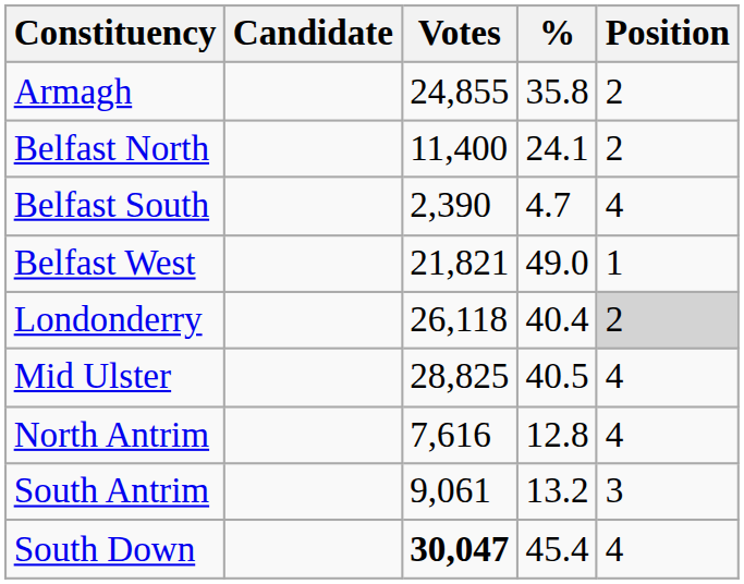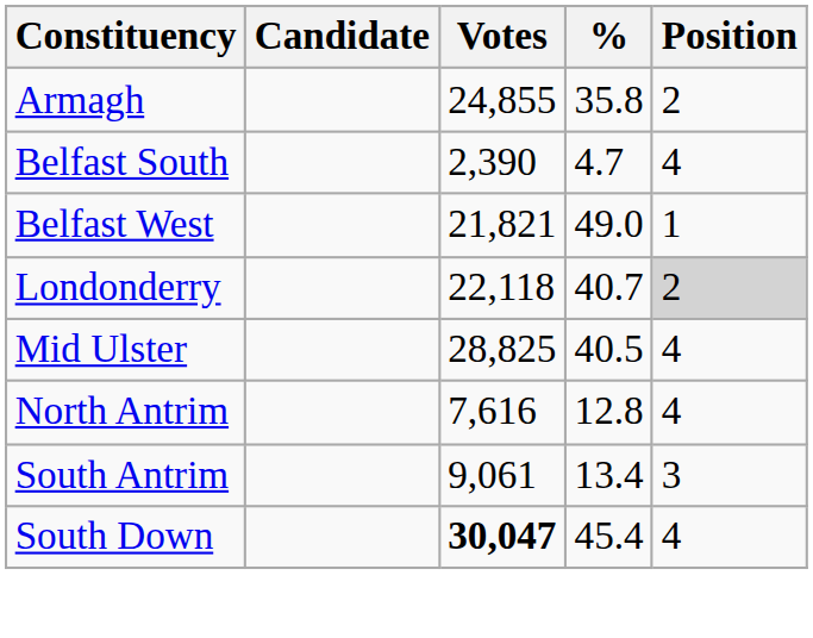 <table class="wikitable sortable">
 <tr>
 <th>Constituency</th>
 <th>Candidate</th>
 <th>Votes</th>
 <th>%</th>
 <th>Position</th>
 </tr>
 <tr>
 <td><a href='#'>Armagh</a></td>
 <td></td>
 <td>24,855</td>
 <td>35.8</td>
-<td>2</td>
-</tr>
-<tr>
-<td><a href='#'>Belfast North</a></td>
-<td></td>
-<td>11,400</td>
-<td>24.1</td>
 <td>2</td>
 </tr>
 <tr>
 <td><a href='#'>Belfast South</a></td>
 <td></td>
 <td>2,390</td>
 <td>4.7</td>
 <td>4</td>
 </tr>
 <tr>
 <td><a href='#'>Belfast West</a></td>
 <td></td>
 <td>21,821</td>
 <td>49.0</td>
 <td>1</td>
 </tr>
 <tr>
 <td><a href='#'>Londonderry</a></td>
 <td></td>
-<td>26,118</td>
-<td>40.4</td>
+<td>22,118</td>
+<td>40.7</td>
 <td style="background: lightgrey;">2</td>
 </tr>
 <tr>
 <td><a href='#'>Mid Ulster</a></td>
 <td></td>
 <td>28,825</td>
 <td>40.5</td>
 <td>4</td>
 </tr>
 <tr>
 <td><a href='#'>North Antrim</a></td>
 <td></td>
 <td>7,616</td>
 <td>12.8</td>
 <td>4</td>
 </tr>
 <tr>
 <td><a href='#'>South Antrim</a></td>
 <td></td>
 <td>9,061</td>
-<td>13.2</td>
+<td>13.4</td>
 <td>3</td>
 </tr>
 <tr>
 <td><a href='#'>South Down</a></td>
 <td></td>
 <td><strong>30,047</strong></td>
 <td>45.4</td>
 <td>4</td>
 </tr>
 </table>
